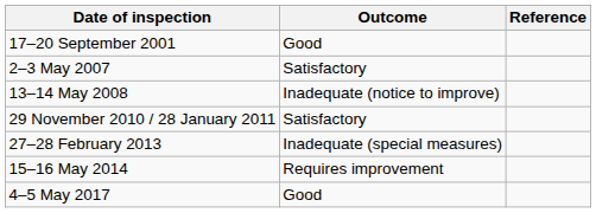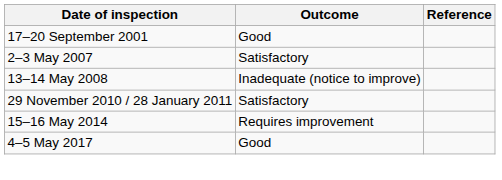 <table class="wikitable">
 <tr>
 <th>Date of inspection</th>
 <th>Outcome</th>
 <th>Reference</th>
 </tr>
 <tr>
 <td>17–20 September 2001</td>
 <td>Good</td>
 <td></td>
 </tr>
 <tr>
 <td>2–3 May 2007</td>
 <td>Satisfactory</td>
 <td></td>
 </tr>
 <tr>
 <td>13–14 May 2008</td>
 <td>Inadequate (notice to improve)</td>
 <td></td>
 </tr>
 <tr>
 <td>29 November 2010 / 28 January 2011</td>
 <td>Satisfactory</td>
 <td></td>
 </tr>
 <tr>
-<td>27–28 February 2013</td>
-<td>Inadequate (special measures)</td>
-<td></td>
-</tr>
-<tr>
 <td>15–16 May 2014</td>
 <td>Requires improvement</td>
 <td></td>
 </tr>
 <tr>
 <td>4–5 May 2017</td>
 <td>Good</td>
 <td></td>
 </tr>
 </table>
